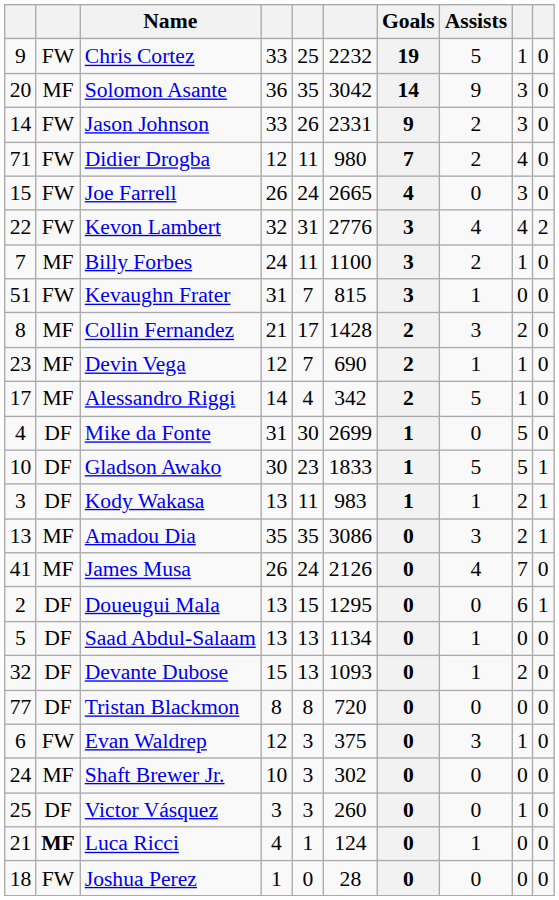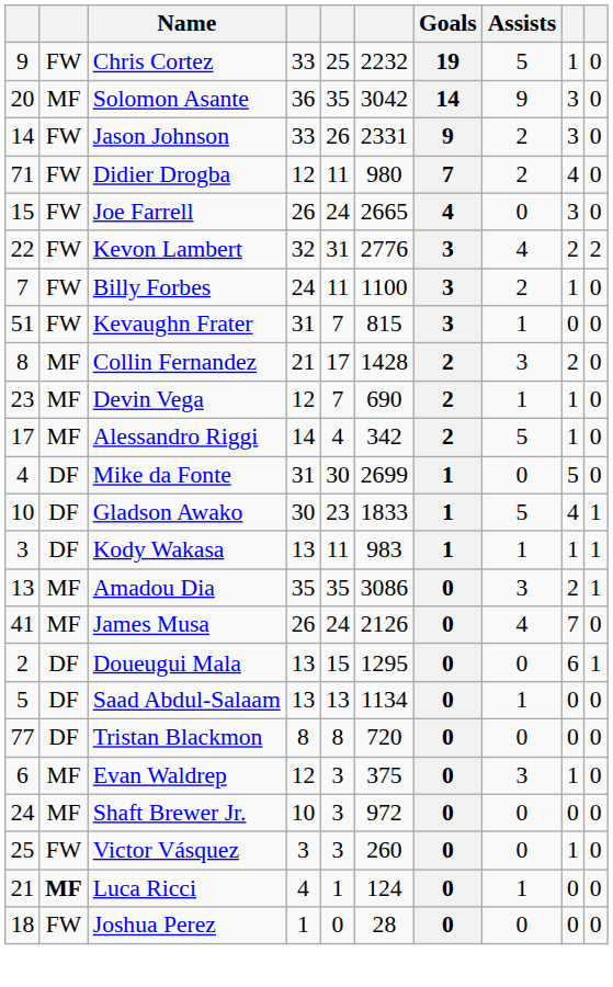 <table class="wikitable sortable" style="text-align:center; font-size:100%;">
 <tr>
 <th></th>
 <th></th>
 <th>Name</th>
 <th></th>
 <th></th>
 <th></th>
 <th>Goals</th>
 <th>Assists</th>
 <th></th>
 <th></th>
 </tr>
 <tr>
 <td>9</td>
 <td>FW</td>
 <td align=left> <a href='#'>Chris Cortez</a></td>
 <td>33</td>
 <td>25</td>
 <td>2232</td>
 <th>19</th>
 <td>5</td>
 <td>1</td>
 <td>0</td>
 </tr>
 <tr>
 <td>20</td>
 <td>MF</td>
 <td align=left> <a href='#'>Solomon Asante</a></td>
 <td>36</td>
 <td>35</td>
 <td>3042</td>
 <th>14</th>
 <td>9</td>
 <td>3</td>
 <td>0</td>
 </tr>
 <tr>
 <td>14</td>
 <td>FW</td>
 <td align=left> <a href='#'>Jason Johnson</a></td>
 <td>33</td>
 <td>26</td>
 <td>2331</td>
 <th>9</th>
 <td>2</td>
 <td>3</td>
 <td>0</td>
 </tr>
 <tr>
 <td>71</td>
 <td>FW</td>
 <td align=left> <a href='#'>Didier Drogba</a></td>
 <td>12</td>
 <td>11</td>
 <td>980</td>
 <th>7</th>
 <td>2</td>
 <td>4</td>
 <td>0</td>
 </tr>
 <tr>
 <td>15</td>
 <td>FW</td>
 <td align=left> <a href='#'>Joe Farrell</a></td>
 <td>26</td>
 <td>24</td>
 <td>2665</td>
 <th>4</th>
 <td>0</td>
 <td>3</td>
 <td>0</td>
 </tr>
 <tr>
 <td>22</td>
 <td>FW</td>
 <td align=left> <a href='#'>Kevon Lambert</a></td>
 <td>32</td>
 <td>31</td>
 <td>2776</td>
 <th>3</th>
 <td>4</td>
-<td>4</td>
+<td>2</td>
 <td>2</td>
 </tr>
 <tr>
 <td>7</td>
-<td>MF</td>
+<td>FW</td>
 <td align=left> <a href='#'>Billy Forbes</a></td>
 <td>24</td>
 <td>11</td>
 <td>1100</td>
 <th>3</th>
 <td>2</td>
 <td>1</td>
 <td>0</td>
 </tr>
 <tr>
 <td>51</td>
 <td>FW</td>
 <td align=left> <a href='#'>Kevaughn Frater</a></td>
 <td>31</td>
 <td>7</td>
 <td>815</td>
 <th>3</th>
 <td>1</td>
 <td>0</td>
 <td>0</td>
 </tr>
 <tr>
 <td>8</td>
 <td>MF</td>
 <td align=left> <a href='#'>Collin Fernandez</a></td>
 <td>21</td>
 <td>17</td>
 <td>1428</td>
 <th>2</th>
 <td>3</td>
 <td>2</td>
 <td>0</td>
 </tr>
 <tr>
 <td>23</td>
 <td>MF</td>
 <td align=left> <a href='#'>Devin Vega</a></td>
 <td>12</td>
 <td>7</td>
 <td>690</td>
 <th>2</th>
 <td>1</td>
 <td>1</td>
 <td>0</td>
 </tr>
 <tr>
 <td>17</td>
 <td>MF</td>
 <td align=left> <a href='#'>Alessandro Riggi</a></td>
 <td>14</td>
 <td>4</td>
 <td>342</td>
 <th>2</th>
 <td>5</td>
 <td>1</td>
 <td>0</td>
 </tr>
 <tr>
 <td>4</td>
 <td>DF</td>
 <td align=left> <a href='#'>Mike da Fonte</a></td>
 <td>31</td>
 <td>30</td>
 <td>2699</td>
 <th>1</th>
 <td>0</td>
 <td>5</td>
 <td>0</td>
 </tr>
 <tr>
 <td>10</td>
 <td>DF</td>
 <td align=left> <a href='#'>Gladson Awako</a></td>
 <td>30</td>
 <td>23</td>
 <td>1833</td>
 <th>1</th>
 <td>5</td>
-<td>5</td>
+<td>4</td>
 <td>1</td>
 </tr>
 <tr>
 <td>3</td>
 <td>DF</td>
 <td align=left> <a href='#'>Kody Wakasa</a></td>
 <td>13</td>
 <td>11</td>
 <td>983</td>
 <th>1</th>
 <td>1</td>
-<td>2</td>
+<td>1</td>
 <td>1</td>
 </tr>
 <tr>
 <td>13</td>
 <td>MF</td>
 <td align=left> <a href='#'>Amadou Dia</a></td>
 <td>35</td>
 <td>35</td>
 <td>3086</td>
 <th>0</th>
 <td>3</td>
 <td>2</td>
 <td>1</td>
 </tr>
 <tr>
 <td>41</td>
 <td>MF</td>
 <td align=left> <a href='#'>James Musa</a></td>
 <td>26</td>
 <td>24</td>
 <td>2126</td>
 <th>0</th>
 <td>4</td>
 <td>7</td>
 <td>0</td>
 </tr>
 <tr>
 <td>2</td>
 <td>DF</td>
 <td align=left> <a href='#'>Doueugui Mala</a></td>
 <td>13</td>
 <td>15</td>
 <td>1295</td>
 <th>0</th>
 <td>0</td>
 <td>6</td>
 <td>1</td>
 </tr>
 <tr>
 <td>5</td>
 <td>DF</td>
 <td align=left> <a href='#'>Saad Abdul-Salaam</a></td>
 <td>13</td>
 <td>13</td>
 <td>1134</td>
 <th>0</th>
 <td>1</td>
 <td>0</td>
 <td>0</td>
 </tr>
 <tr>
-<td>32</td>
-<td>DF</td>
-<td align=left> <a href='#'>Devante Dubose</a></td>
-<td>15</td>
-<td>13</td>
-<td>1093</td>
-<th>0</th>
-<td>1</td>
-<td>2</td>
-<td>0</td>
-</tr>
-<tr>
 <td>77</td>
 <td>DF</td>
 <td align=left> <a href='#'>Tristan Blackmon</a></td>
 <td>8</td>
 <td>8</td>
 <td>720</td>
 <th>0</th>
 <td>0</td>
 <td>0</td>
 <td>0</td>
 </tr>
 <tr>
 <td>6</td>
-<td>FW</td>
+<td>MF</td>
 <td align=left> <a href='#'>Evan Waldrep</a></td>
 <td>12</td>
 <td>3</td>
 <td>375</td>
 <th>0</th>
 <td>3</td>
 <td>1</td>
 <td>0</td>
 </tr>
 <tr>
 <td>24</td>
 <td>MF</td>
 <td align=left> <a href='#'>Shaft Brewer Jr.</a></td>
 <td>10</td>
 <td>3</td>
-<td>302</td>
+<td>972</td>
 <th>0</th>
 <td>0</td>
 <td>0</td>
 <td>0</td>
 </tr>
 <tr>
 <td>25</td>
-<td>DF</td>
+<td>FW</td>
 <td align=left> <a href='#'>Victor Vásquez</a></td>
 <td>3</td>
 <td>3</td>
 <td>260</td>
 <th>0</th>
 <td>0</td>
 <td>1</td>
 <td>0</td>
 </tr>
 <tr>
 <td>21</td>
 <td><strong>MF</strong></td>
 <td align=left> <a href='#'>Luca Ricci</a></td>
 <td>4</td>
 <td>1</td>
 <td>124</td>
 <th>0</th>
 <td>1</td>
 <td>0</td>
 <td>0</td>
 </tr>
 <tr>
 <td>18</td>
 <td>FW</td>
 <td align=left> <a href='#'>Joshua Perez</a></td>
 <td>1</td>
 <td>0</td>
 <td>28</td>
 <th>0</th>
 <td>0</td>
 <td>0</td>
 <td>0</td>
 </tr>
 </table>
